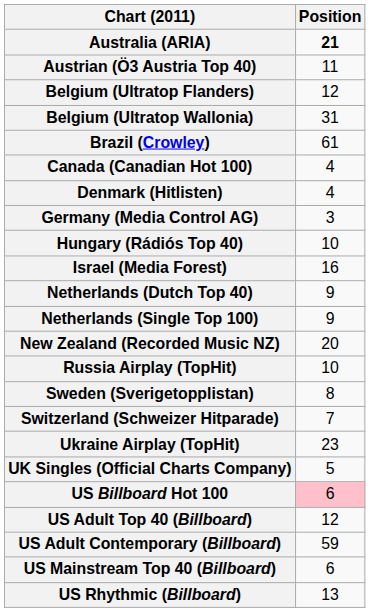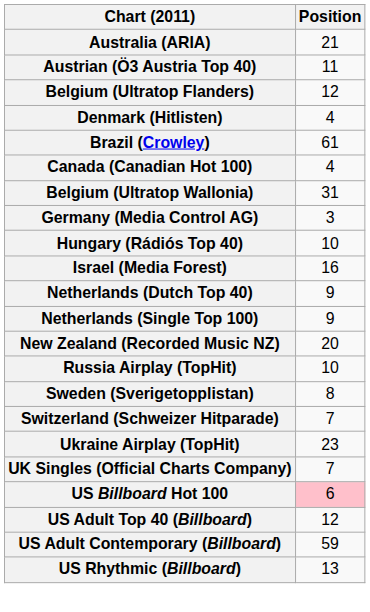 <table class="wikitable sortable plainrowheaders" style="text-align:center;">
 <tr>
 <th scope="col">Chart (2011)</th>
 <th scope="col">Position</th>
 </tr>
 <tr>
 <th scope="row">Australia (ARIA)</th>
-<td><strong>21</strong></td>
+<td>21</td>
 </tr>
 <tr>
 <th scope="row">Austrian (Ö3 Austria Top 40)</th>
 <td>11</td>
 </tr>
 <tr>
 <th scope="row">Belgium (Ultratop Flanders)</th>
 <td>12</td>
 </tr>
 <tr>
-<th scope="row">Belgium (Ultratop Wallonia)</th>
-<td>31</td>
+<th scope="row">Denmark (Hitlisten)</th>
+<td>4</td>
 </tr>
 <tr>
 <th scope="row">Brazil (<a href='#'>Crowley</a>)</th>
 <td>61</td>
 </tr>
 <tr>
 <th scope="row">Canada (Canadian Hot 100)</th>
 <td>4</td>
 </tr>
 <tr>
-<th scope="row">Denmark (Hitlisten)</th>
-<td>4</td>
+<th scope="row">Belgium (Ultratop Wallonia)</th>
+<td>31</td>
 </tr>
 <tr>
 <th scope="row">Germany (Media Control AG)</th>
 <td>3</td>
 </tr>
 <tr>
 <th scope="row">Hungary (Rádiós Top 40)</th>
 <td>10</td>
 </tr>
 <tr>
 <th scope="row">Israel (Media Forest)</th>
 <td>16</td>
 </tr>
 <tr>
 <th scope="row">Netherlands (Dutch Top 40)</th>
 <td>9</td>
 </tr>
 <tr>
 <th scope="row">Netherlands (Single Top 100)</th>
 <td>9</td>
 </tr>
 <tr>
 <th scope="row">New Zealand (Recorded Music NZ)</th>
 <td>20</td>
 </tr>
 <tr>
 <th scope="row">Russia Airplay (TopHit)</th>
 <td>10</td>
 </tr>
 <tr>
 <th scope="row">Sweden (Sverigetopplistan)</th>
 <td>8</td>
 </tr>
 <tr>
 <th scope="row">Switzerland (Schweizer Hitparade)</th>
 <td>7</td>
 </tr>
 <tr>
 <th scope="row">Ukraine Airplay (TopHit)</th>
 <td>23</td>
 </tr>
 <tr>
 <th scope="row">UK Singles (Official Charts Company)</th>
-<td>5</td>
+<td>7</td>
 </tr>
 <tr>
 <th scope="row">US <em>Billboard</em> Hot 100</th>
 <td style="background: pink;">6</td>
 </tr>
 <tr>
 <th scope="row">US Adult Top 40 (<em>Billboard</em>)</th>
 <td>12</td>
 </tr>
 <tr>
 <th scope="row">US Adult Contemporary (<em>Billboard</em>)</th>
 <td>59</td>
 </tr>
 <tr>
-<th scope="row">US Mainstream Top 40 (<em>Billboard</em>)</th>
-<td>6</td>
-</tr>
-<tr>
 <th scope="row">US Rhythmic (<em>Billboard</em>)</th>
 <td>13</td>
 </tr>
 </table>
